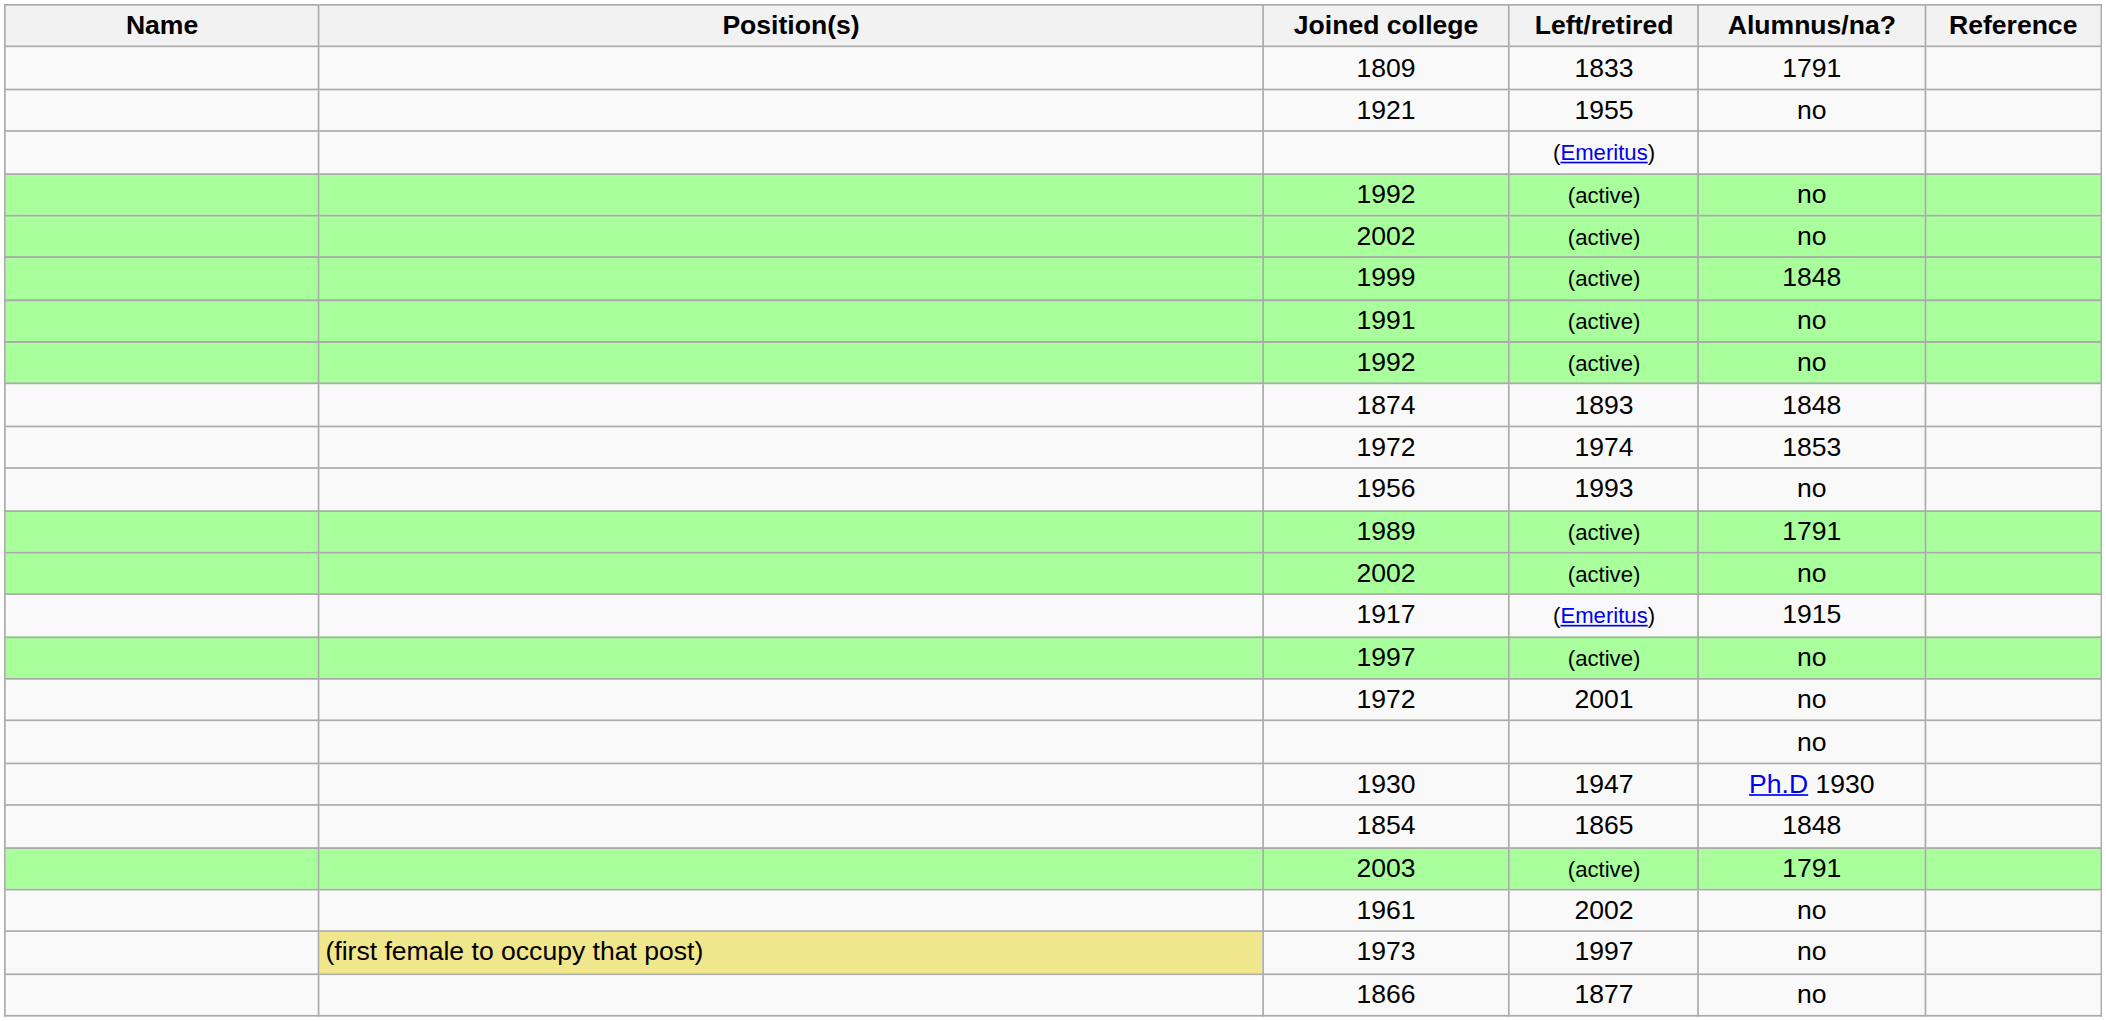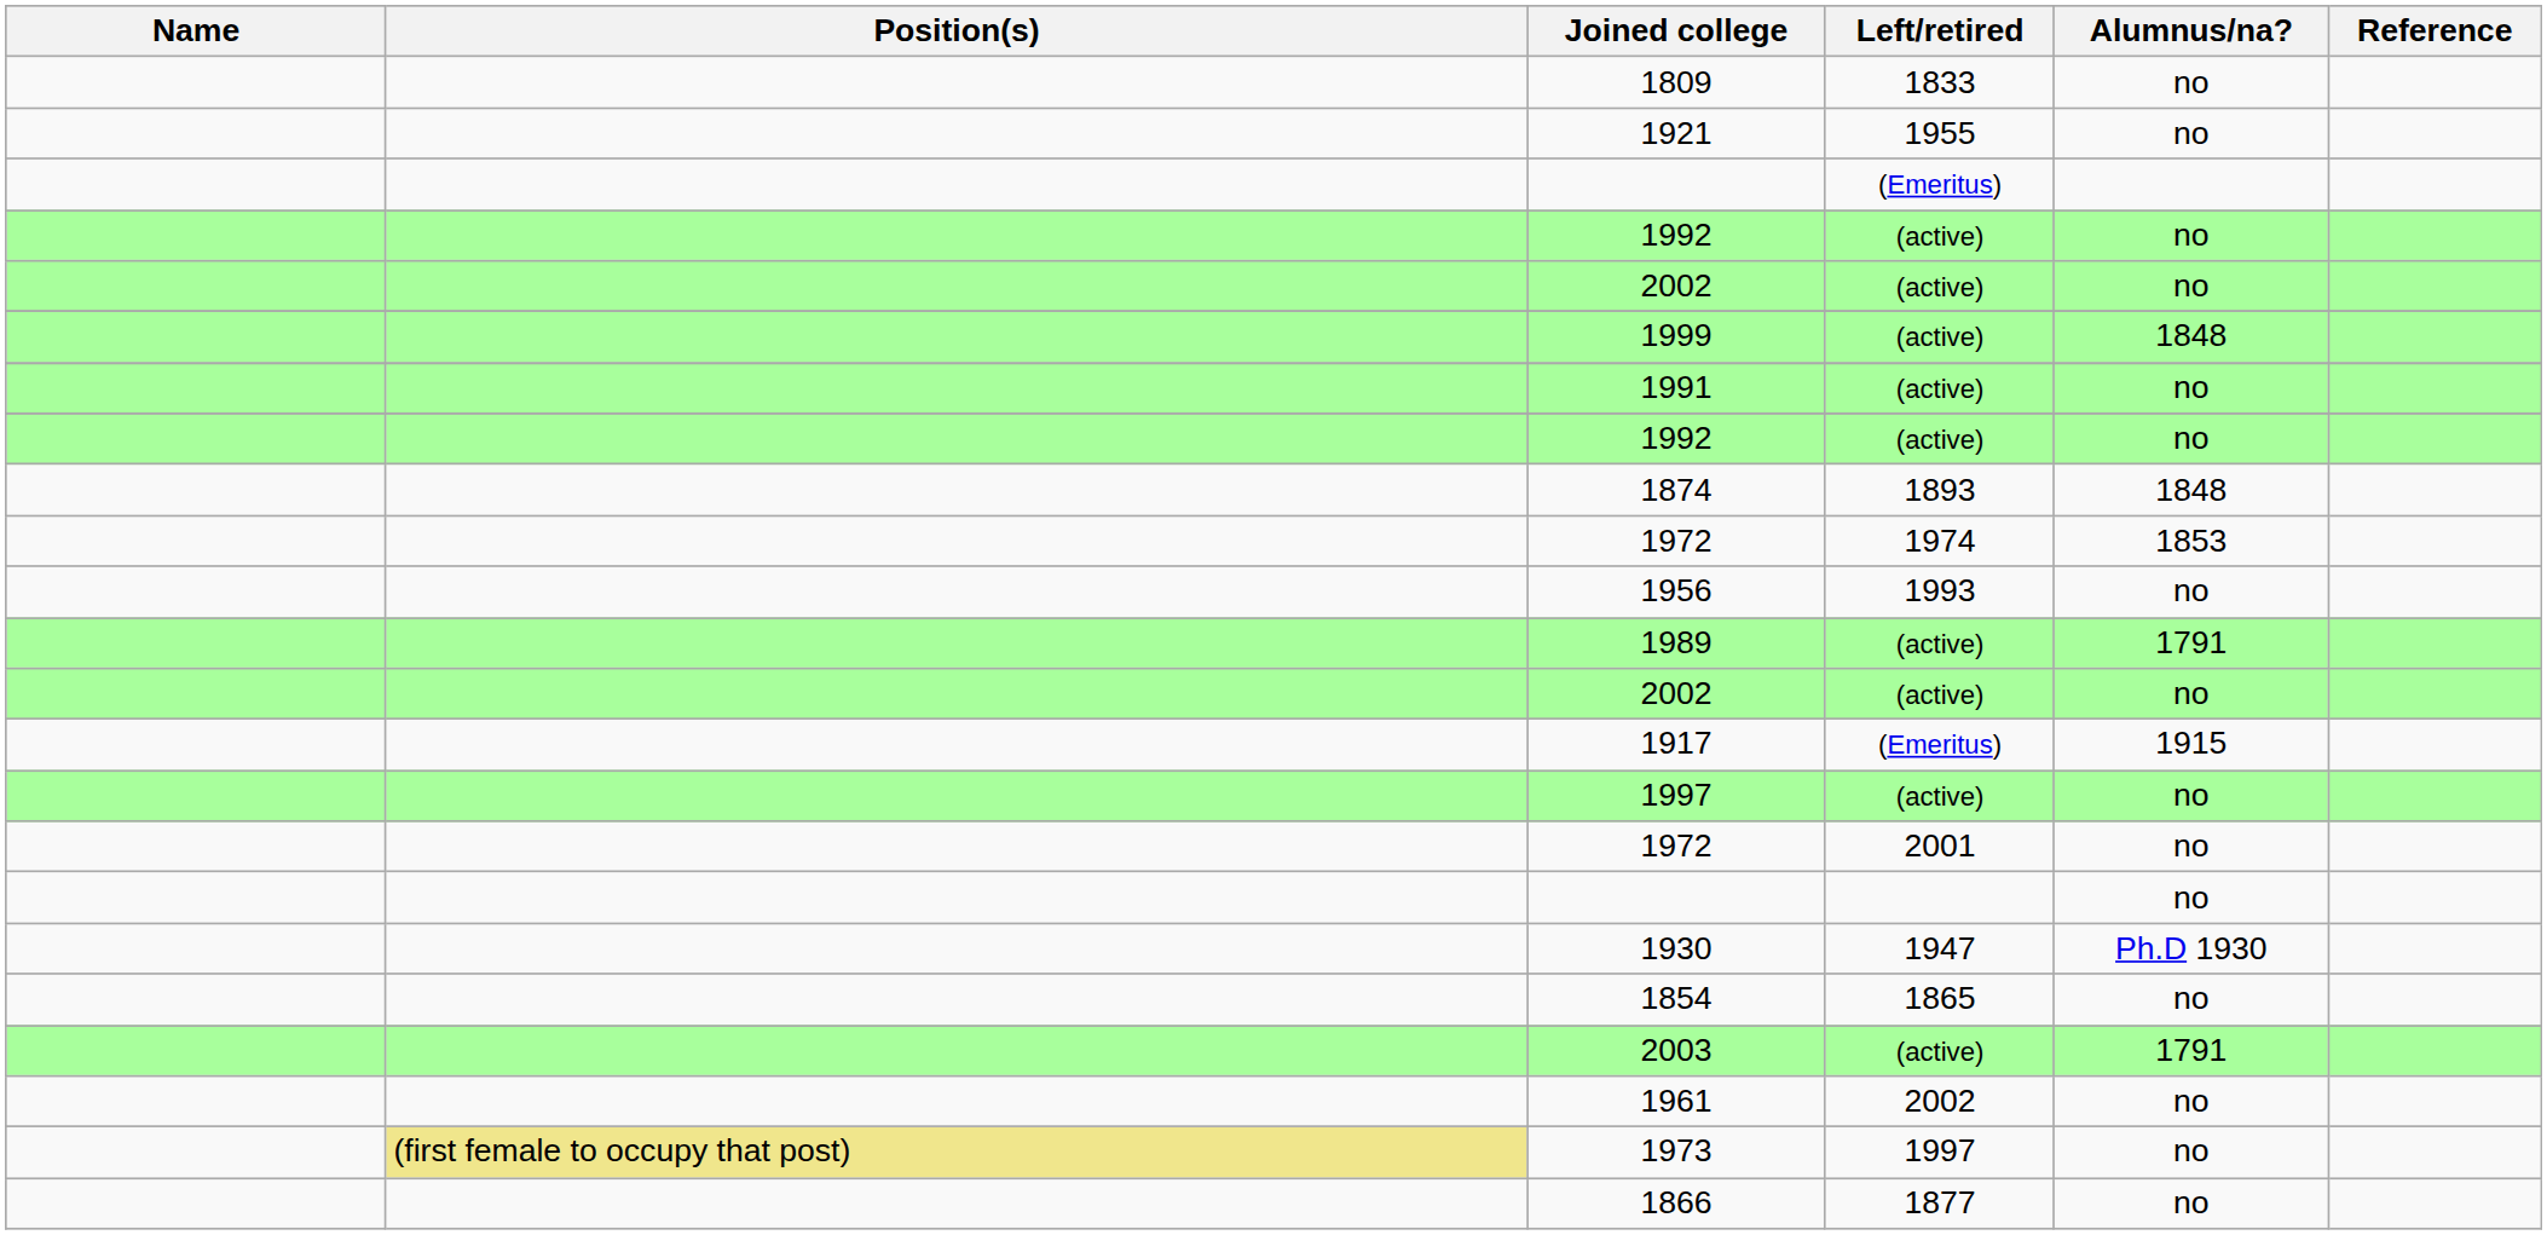 <table class="wikitable sortable" style="width:100%">
 <tr>
 <th width="15%">Name</th>
 <th width="45%">Position(s)</th>
 <th width="*">Joined college</th>
 <th width="*">Left/retired</th>
 <th width="*">Alumnus/na?</th>
 <th width="*" class="unsortable">Reference</th>
 </tr>
 <tr>
 <td></td>
 <td></td>
 <td style="text-align:center">1809</td>
 <td style="text-align:center">1833</td>
-<td style="text-align:center">1791</td>
+<td style="text-align:center">no</td>
 <td style="text-align:center"></td>
 </tr>
 <tr>
 <td></td>
 <td></td>
 <td style="text-align:center">1921</td>
 <td style="text-align:center">1955</td>
 <td style="text-align:center">no</td>
 <td style="text-align:center"></td>
 </tr>
 <tr>
 <td></td>
 <td></td>
 <td style="text-align:center"></td>
 <td style="text-align:center"><small>(<a href='#'>Emeritus</a>)</small></td>
 <td style="text-align:center"></td>
 <td style="text-align:center"></td>
 </tr>
 <tr style="background:#A8FF9C">
 <td></td>
 <td></td>
 <td style="text-align:center">1992</td>
 <td style="text-align:center"><small>(active)</small></td>
 <td style="text-align:center">no</td>
 <td style="text-align:center"></td>
 </tr>
 <tr style="background:#A8FF9C">
 <td></td>
 <td></td>
 <td style="text-align:center">2002</td>
 <td style="text-align:center"><small>(active)</small></td>
 <td style="text-align:center">no</td>
 <td style="text-align:center"></td>
 </tr>
 <tr>
 </tr>
 <tr style="background:#A8FF9C">
 <td></td>
 <td></td>
 <td style="text-align:center">1999</td>
 <td style="text-align:center"><small>(active)</small></td>
 <td style="text-align:center">1848</td>
 <td style="text-align:center"></td>
 </tr>
 <tr>
 </tr>
 <tr style="background:#A8FF9C">
 <td></td>
 <td></td>
 <td style="text-align:center">1991</td>
 <td style="text-align:center"><small>(active)</small></td>
 <td style="text-align:center">no</td>
 <td style="text-align:center"></td>
 </tr>
 <tr>
 </tr>
 <tr style="background:#A8FF9C">
 <td></td>
 <td></td>
 <td style="text-align:center">1992</td>
 <td style="text-align:center"><small>(active)</small></td>
 <td style="text-align:center">no</td>
 <td style="text-align:center"></td>
 </tr>
 <tr>
 <td></td>
 <td></td>
 <td style="text-align:center">1874</td>
 <td style="text-align:center">1893</td>
 <td style="text-align:center">1848</td>
 <td style="text-align:center"></td>
 </tr>
 <tr>
 <td></td>
 <td></td>
 <td style="text-align:center">1972</td>
 <td style="text-align:center">1974</td>
 <td style="text-align:center">1853</td>
 <td style="text-align:center"></td>
 </tr>
 <tr>
 <td></td>
 <td></td>
 <td style="text-align:center">1956</td>
 <td style="text-align:center">1993</td>
 <td style="text-align:center">no</td>
 <td style="text-align:center"></td>
 </tr>
 <tr style="background:#A8FF9C">
 <td></td>
 <td></td>
 <td style="text-align:center">1989</td>
 <td style="text-align:center"><small>(active)</small></td>
 <td style="text-align:center">1791</td>
 <td style="text-align:center"></td>
 </tr>
 <tr style="background:#A8FF9C">
 <td></td>
 <td></td>
 <td style="text-align:center">2002</td>
 <td style="text-align:center"><small>(active)</small></td>
 <td style="text-align:center">no</td>
 <td style="text-align:center"></td>
 </tr>
 <tr>
 <td></td>
 <td></td>
 <td style="text-align:center">1917</td>
 <td style="text-align:center"><small>(<a href='#'>Emeritus</a>)</small></td>
 <td style="text-align:center">1915</td>
 <td style="text-align:center"></td>
 </tr>
 <tr style="background:#A8FF9C">
 <td></td>
 <td></td>
 <td style="text-align:center">1997</td>
 <td style="text-align:center"><small>(active)</small></td>
 <td style="text-align:center">no</td>
 <td style="text-align:center"></td>
 </tr>
 <tr>
 <td></td>
 <td></td>
 <td style="text-align:center">1972</td>
 <td style="text-align:center">2001</td>
 <td style="text-align:center">no</td>
 <td style="text-align:center"></td>
 </tr>
 <tr>
 <td></td>
 <td></td>
 <td style="text-align:center"></td>
 <td style="text-align:center"></td>
 <td style="text-align:center">no</td>
 <td style="text-align:center"></td>
 </tr>
 <tr>
 <td></td>
 <td></td>
 <td style="text-align:center">1930</td>
 <td style="text-align:center">1947</td>
 <td style="text-align:center"><a href='#'>Ph.D</a> 1930</td>
 <td style="text-align:center"></td>
 </tr>
 <tr>
 <td></td>
 <td></td>
 <td style="text-align:center">1854</td>
 <td style="text-align:center">1865</td>
-<td style="text-align:center">1848</td>
+<td style="text-align:center">no</td>
 <td style="text-align:center"></td>
 </tr>
 <tr style="background:#A8FF9C">
 <td></td>
 <td></td>
 <td style="text-align:center">2003</td>
 <td style="text-align:center"><small>(active)</small></td>
 <td style="text-align:center">1791</td>
 <td style="text-align:center"></td>
 </tr>
 <tr>
 <td></td>
 <td></td>
 <td style="text-align:center">1961</td>
 <td style="text-align:center">2002</td>
 <td style="text-align:center">no</td>
 <td style="text-align:center"></td>
 </tr>
 <tr>
 <td></td>
 <td style="background: khaki;"> (first female to occupy that post)</td>
 <td style="text-align:center">1973</td>
 <td style="text-align:center">1997</td>
 <td style="text-align:center">no</td>
 <td style="text-align:center"></td>
 </tr>
 <tr>
 <td></td>
 <td></td>
 <td style="text-align:center">1866</td>
 <td style="text-align:center">1877</td>
 <td style="text-align:center">no</td>
 <td style="text-align:center"></td>
 </tr>
 </table>
